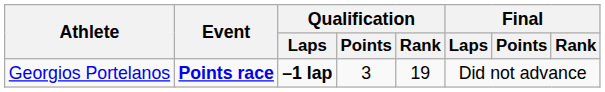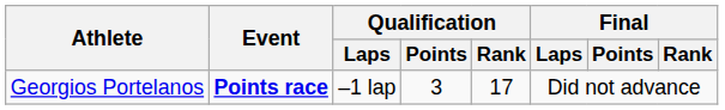 <table class="wikitable" style="font-size:90%">
 <tr>
 <th rowspan=2>Athlete</th>
 <th rowspan=2>Event</th>
 <th colspan=3>Qualification</th>
 <th colspan=3>Final</th>
 </tr>
 <tr style="font-size:95%">
 <th>Laps</th>
 <th>Points</th>
 <th>Rank</th>
 <th>Laps</th>
 <th>Points</th>
 <th>Rank</th>
 </tr>
 <tr align=center>
 <td align=left><a href='#'>Georgios Portelanos</a></td>
 <td align=left><strong><a href='#'>Points race</a></strong></td>
-<td><strong>–1 lap</strong></td>
+<td>–1 lap</td>
 <td>3</td>
-<td>19</td>
+<td>17</td>
 <td colspan=3>Did not advance</td>
 </tr>
 </table>
